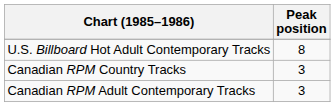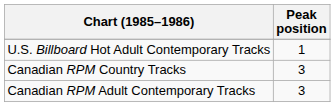 <table class="wikitable sortable">
 <tr>
 <th align="left">Chart (1985–1986)</th>
 <th align="center">Peak<br>position</th>
 </tr>
 <tr>
 </tr>
 <tr>
 </tr>
 <tr>
 <td align="left">U.S. <em>Billboard</em> Hot Adult Contemporary Tracks</td>
-<td align="center">8</td>
+<td align="center">1</td>
 </tr>
 <tr>
 <td align="left">Canadian <em>RPM</em> Country Tracks</td>
 <td align="center">3</td>
 </tr>
 <tr>
 <td align="left">Canadian <em>RPM</em> Adult Contemporary Tracks</td>
 <td align="center">3</td>
 </tr>
 </table>
